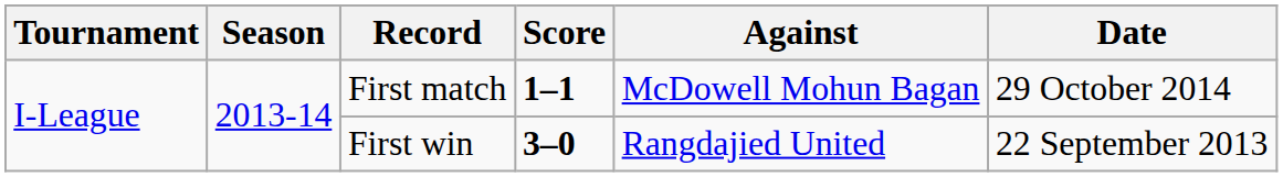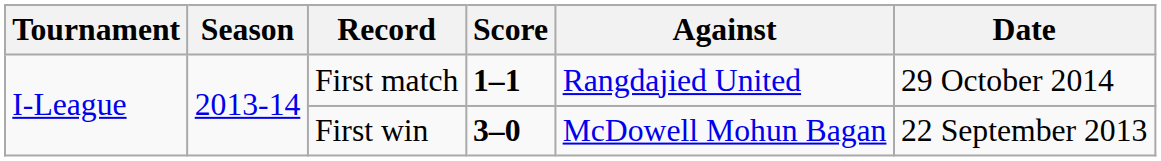 <table class = wikitable collapsible>
 <tr>
 <th>Tournament</th>
 <th>Season</th>
 <th>Record</th>
 <th>Score</th>
 <th>Against</th>
 <th>Date</th>
 </tr>
 <tr>
 <td rowspan=2><a href='#'>I-League</a></td>
 <td rowspan=2><a href='#'>2013-14</a></td>
 <td>First match</td>
 <td><strong>1–1</strong></td>
-<td><a href='#'>McDowell Mohun Bagan</a></td>
+<td><a href='#'>Rangdajied United</a></td>
 <td>29 October 2014</td>
 </tr>
 <tr>
 <td>First win</td>
 <td><strong>3–0</strong></td>
-<td><a href='#'>Rangdajied United</a></td>
+<td><a href='#'>McDowell Mohun Bagan</a></td>
 <td>22 September 2013</td>
 </tr>
 </table>
